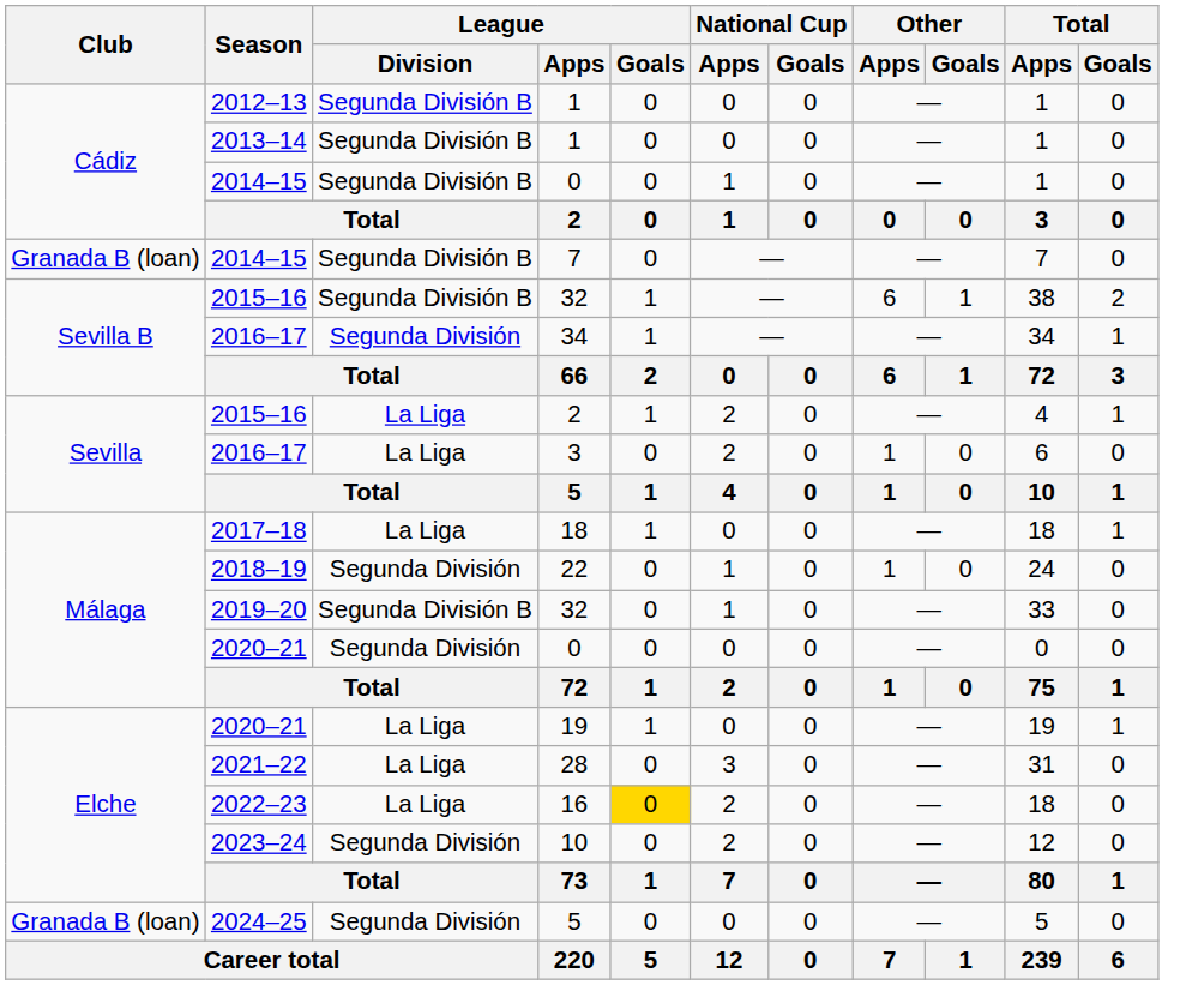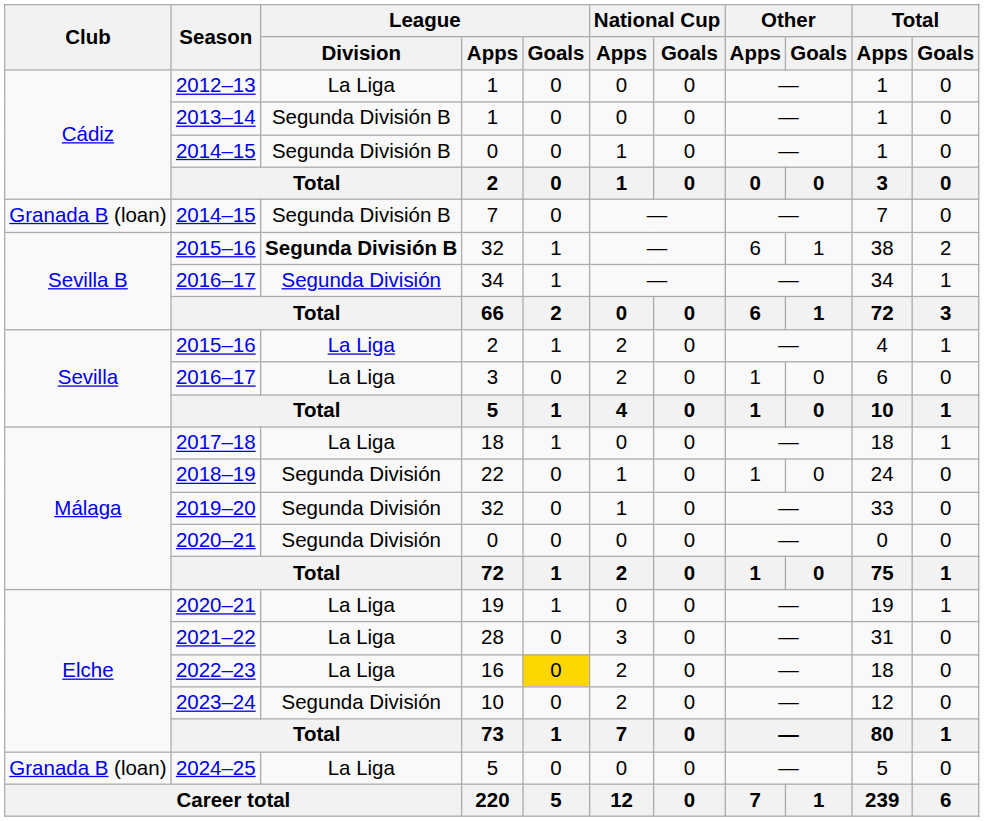 <table class="wikitable" style="text-align:center">
 <tr>
 <th rowspan="2">Club</th>
 <th rowspan="2">Season</th>
 <th colspan="3">League</th>
 <th colspan="2">National Cup</th>
 <th colspan="2">Other</th>
 <th colspan="2">Total</th>
 </tr>
 <tr>
 <th>Division</th>
 <th>Apps</th>
 <th>Goals</th>
 <th>Apps</th>
 <th>Goals</th>
 <th>Apps</th>
 <th>Goals</th>
 <th>Apps</th>
 <th>Goals</th>
 </tr>
 <tr>
 <td rowspan="4"><a href='#'>Cádiz</a></td>
 <td><a href='#'>2012–13</a></td>
-<td><a href='#'>Segunda División B</a></td>
+<td>La Liga</td>
 <td>1</td>
 <td>0</td>
 <td>0</td>
 <td>0</td>
 <td colspan="2">—</td>
 <td>1</td>
 <td>0</td>
 </tr>
 <tr>
 <td><a href='#'>2013–14</a></td>
 <td>Segunda División B</td>
 <td>1</td>
 <td>0</td>
 <td>0</td>
 <td>0</td>
 <td colspan="2">—</td>
 <td>1</td>
 <td>0</td>
 </tr>
 <tr>
 <td><a href='#'>2014–15</a></td>
 <td>Segunda División B</td>
 <td>0</td>
 <td>0</td>
 <td>1</td>
 <td>0</td>
 <td colspan="2">—</td>
 <td>1</td>
 <td>0</td>
 </tr>
 <tr>
 <th colspan="2">Total</th>
 <th>2</th>
 <th>0</th>
 <th>1</th>
 <th>0</th>
 <th>0</th>
 <th>0</th>
 <th>3</th>
 <th>0</th>
 </tr>
 <tr>
 <td><a href='#'>Granada B</a> (loan)</td>
 <td><a href='#'>2014–15</a></td>
 <td>Segunda División B</td>
 <td>7</td>
 <td>0</td>
 <td colspan="2">—</td>
 <td colspan="2">—</td>
 <td>7</td>
 <td>0</td>
 </tr>
 <tr>
 <td rowspan="3"><a href='#'>Sevilla B</a></td>
 <td><a href='#'>2015–16</a></td>
-<td>Segunda División B</td>
+<td><strong>Segunda División B</strong></td>
 <td>32</td>
 <td>1</td>
 <td colspan="2">—</td>
 <td>6</td>
 <td>1</td>
 <td>38</td>
 <td>2</td>
 </tr>
 <tr>
 <td><a href='#'>2016–17</a></td>
 <td><a href='#'>Segunda División</a></td>
 <td>34</td>
 <td>1</td>
 <td colspan="2">—</td>
 <td colspan="2">—</td>
 <td>34</td>
 <td>1</td>
 </tr>
 <tr>
 <th colspan="2">Total</th>
 <th>66</th>
 <th>2</th>
 <th>0</th>
 <th>0</th>
 <th>6</th>
 <th>1</th>
 <th>72</th>
 <th>3</th>
 </tr>
 <tr>
 <td rowspan="3"><a href='#'>Sevilla</a></td>
 <td><a href='#'>2015–16</a></td>
 <td><a href='#'>La Liga</a></td>
 <td>2</td>
 <td>1</td>
 <td>2</td>
 <td>0</td>
 <td colspan="2">—</td>
 <td>4</td>
 <td>1</td>
 </tr>
 <tr>
 <td><a href='#'>2016–17</a></td>
 <td>La Liga</td>
 <td>3</td>
 <td>0</td>
 <td>2</td>
 <td>0</td>
 <td>1</td>
 <td>0</td>
 <td>6</td>
 <td>0</td>
 </tr>
 <tr>
 <th colspan="2">Total</th>
 <th>5</th>
 <th>1</th>
 <th>4</th>
 <th>0</th>
 <th>1</th>
 <th>0</th>
 <th>10</th>
 <th>1</th>
 </tr>
 <tr>
 <td rowspan="5"><a href='#'>Málaga</a></td>
 <td><a href='#'>2017–18</a></td>
 <td>La Liga</td>
 <td>18</td>
 <td>1</td>
 <td>0</td>
 <td>0</td>
 <td colspan="2">—</td>
 <td>18</td>
 <td>1</td>
 </tr>
 <tr>
 <td><a href='#'>2018–19</a></td>
 <td>Segunda División</td>
 <td>22</td>
 <td>0</td>
 <td>1</td>
 <td>0</td>
 <td>1</td>
 <td>0</td>
 <td>24</td>
 <td>0</td>
 </tr>
 <tr>
 <td><a href='#'>2019–20</a></td>
-<td>Segunda División B</td>
+<td>Segunda División</td>
 <td>32</td>
 <td>0</td>
 <td>1</td>
 <td>0</td>
 <td colspan="2">—</td>
 <td>33</td>
 <td>0</td>
 </tr>
 <tr>
 <td><a href='#'>2020–21</a></td>
 <td>Segunda División</td>
 <td>0</td>
 <td>0</td>
 <td>0</td>
 <td>0</td>
 <td colspan="2">—</td>
 <td>0</td>
 <td>0</td>
 </tr>
 <tr>
 <th colspan="2">Total</th>
 <th>72</th>
 <th>1</th>
 <th>2</th>
 <th>0</th>
 <th>1</th>
 <th>0</th>
 <th>75</th>
 <th>1</th>
 </tr>
 <tr>
 <td rowspan="5"><a href='#'>Elche</a></td>
 <td><a href='#'>2020–21</a></td>
 <td>La Liga</td>
 <td>19</td>
 <td>1</td>
 <td>0</td>
 <td>0</td>
 <td colspan="2">—</td>
 <td>19</td>
 <td>1</td>
 </tr>
 <tr>
 <td><a href='#'>2021–22</a></td>
 <td>La Liga</td>
 <td>28</td>
 <td>0</td>
 <td>3</td>
 <td>0</td>
 <td colspan="2">—</td>
 <td>31</td>
 <td>0</td>
 </tr>
 <tr>
 <td><a href='#'>2022–23</a></td>
 <td>La Liga</td>
 <td>16</td>
 <td style="background: gold;">0</td>
 <td>2</td>
 <td>0</td>
 <td colspan="2">—</td>
 <td>18</td>
 <td>0</td>
 </tr>
 <tr>
 <td><a href='#'>2023–24</a></td>
 <td>Segunda División</td>
 <td>10</td>
 <td>0</td>
 <td>2</td>
 <td>0</td>
 <td colspan="2">—</td>
 <td>12</td>
 <td>0</td>
 </tr>
 <tr>
 <th colspan="2">Total</th>
 <th>73</th>
 <th>1</th>
 <th>7</th>
 <th>0</th>
 <th colspan="2">—</th>
 <th>80</th>
 <th>1</th>
 </tr>
 <tr>
 <td><a href='#'>Granada B</a> (loan)</td>
 <td><a href='#'>2024–25</a></td>
-<td>Segunda División</td>
+<td>La Liga</td>
 <td>5</td>
 <td>0</td>
 <td>0</td>
 <td>0</td>
 <td colspan="2">—</td>
 <td>5</td>
 <td>0</td>
 </tr>
 <tr>
 <th colspan="3">Career total</th>
 <th>220</th>
 <th>5</th>
 <th>12</th>
 <th>0</th>
 <th>7</th>
 <th>1</th>
 <th>239</th>
 <th>6</th>
 </tr>
 </table>
